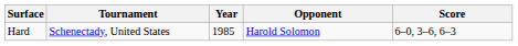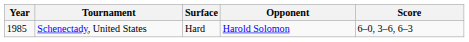 <table class="sortable wikitable" style=font-size:97%>
 <tr>
+<th style="width:40px">Year</th>
+<th style="width:220px">Tournament</th>
 <th style="width:50px">Surface</th>
-<th style="width:220px">Tournament</th>
-<th style="width:40px">Year</th>
 <th style="width:200px">Opponent</th>
 <th style="width:160px" class="unsortable">Score</th>
 </tr>
 <tr>
+<td>1985</td>
+<td><a href='#'>Schenectady</a>, United States</td>
 <td>Hard</td>
-<td><a href='#'>Schenectady</a>, United States</td>
-<td>1985</td>
 <td> <a href='#'>Harold Solomon</a></td>
 <td>6–0, 3–6, 6–3</td>
 </tr>
 </table>
